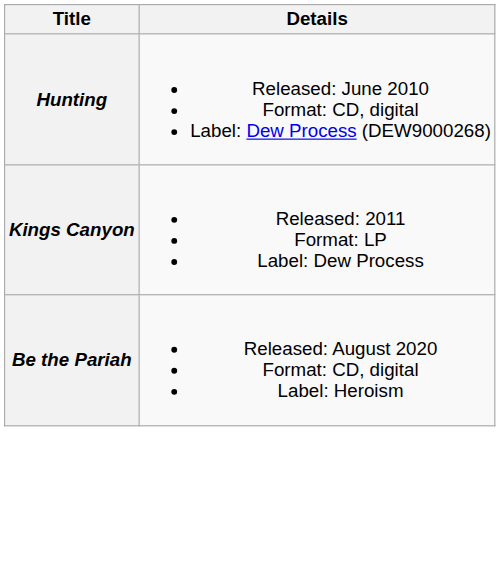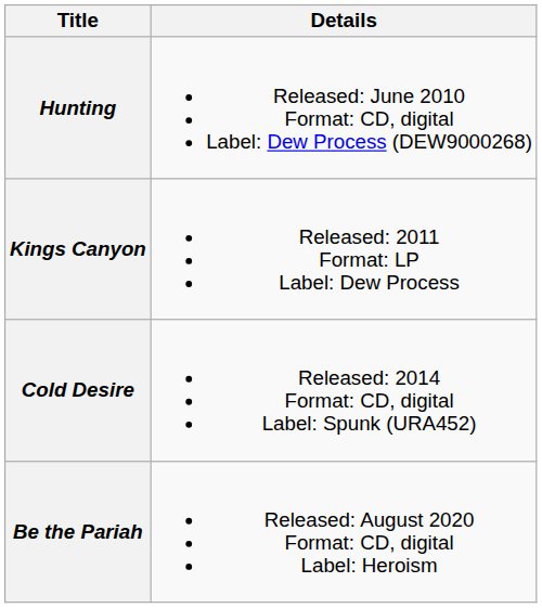 <table class="wikitable plainrowheaders" style="text-align:center;" border="1">
 <tr>
 <th>Title</th>
 <th>Details</th>
 </tr>
 <tr>
 <th scope="row"><em>Hunting</em></th>
 <td><br><ul><li>Released: June 2010</li><li>Format: CD, digital</li><li>Label: <a href='#'>Dew Process</a> (DEW9000268)</li></ul></td>
 </tr>
 <tr>
 <th scope="row"><em>Kings Canyon</em><br></th>
 <td><br><ul><li>Released: 2011</li><li>Format: LP</li><li>Label: Dew Process</li></ul></td>
 </tr>
 <tr>
+<th scope="row"><em>Cold Desire</em></th>
+<td><br><ul><li>Released: 2014</li><li>Format: CD, digital</li><li>Label: Spunk (URA452)</li></ul></td>
+</tr>
+<tr>
 <th scope="row"><em>Be the Pariah</em></th>
 <td><br><ul><li>Released: August 2020</li><li>Format: CD, digital</li><li>Label: Heroism</li></ul></td>
 </tr>
 </table>
